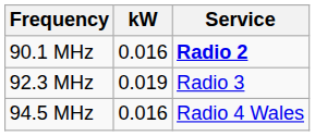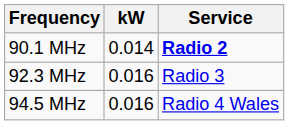 <table class="wikitable sortable">
 <tr>
 <th>Frequency</th>
 <th>kW</th>
 <th>Service</th>
 </tr>
 <tr>
 <td>90.1 MHz</td>
-<td>0.016</td>
+<td>0.014</td>
 <td><strong><a href='#'>Radio 2</a></strong></td>
 </tr>
 <tr>
 <td>92.3 MHz</td>
-<td>0.019</td>
+<td>0.016</td>
 <td><a href='#'>Radio 3</a></td>
 </tr>
 <tr>
 <td>94.5 MHz</td>
 <td>0.016</td>
 <td><a href='#'>Radio 4 Wales</a></td>
 </tr>
 </table>
